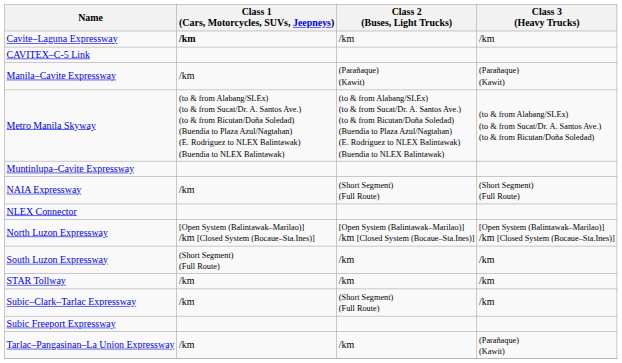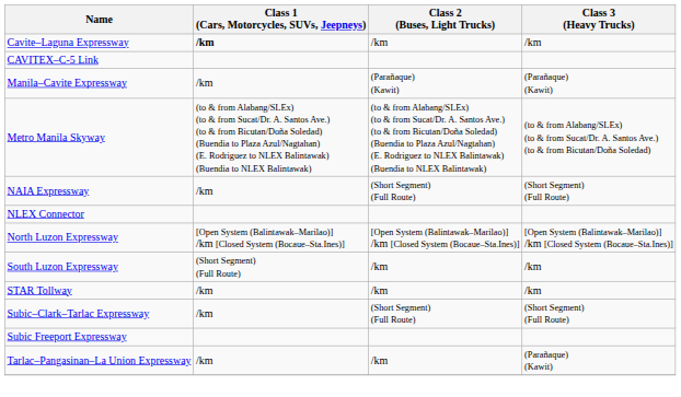 <table class="wikitable">
 <tr>
 <th>Name</th>
 <th>Class 1<br>(Cars, Motorcycles, SUVs, <a href='#'>Jeepneys</a>)</th>
 <th>Class 2<br>(Buses, Light Trucks)</th>
 <th>Class 3<br>(Heavy Trucks)</th>
 </tr>
 <tr>
 <td><a href='#'>Cavite–Laguna Expressway</a></td>
 <td><strong>/km</strong></td>
 <td>/km</td>
 <td>/km</td>
 </tr>
 <tr>
 <td><a href='#'>CAVITEX–C-5 Link</a></td>
 <td></td>
 <td></td>
 <td></td>
 </tr>
 <tr>
 <td><a href='#'>Manila–Cavite Expressway</a></td>
 <td>/km</td>
 <td> <small>(Parañaque)</small><br> <small>(Kawit)</small></td>
 <td> <small>(Parañaque)</small><br> <small>(Kawit)</small></td>
 </tr>
 <tr>
 <td><a href='#'>Metro Manila Skyway</a></td>
 <td> <small>(to & from Alabang/SLEx)</small><br> <small>(to & from Sucat/Dr. A. Santos Ave.)</small><br> <small>(to & from Bicutan/Doña Soledad)</small><br> <small>(Buendia to Plaza Azul/Nagtahan)</small><br> <small>(E. Rodriguez to NLEX Balintawak)</small><br> <small>(Buendia to NLEX Balintawak)</small></td>
 <td> <small>(to & from Alabang/SLEx)</small><br> <small>(to & from Sucat/Dr. A. Santos Ave.)</small><br> <small>(to & from Bicutan/Doña Soledad)</small><br> <small>(Buendia to Plaza Azul/Nagtahan)</small><br> <small>(E. Rodriguez to NLEX Balintawak)</small><br> <small>(Buendia to NLEX Balintawak)</small></td>
 <td> <small>(to & from Alabang/SLEx)</small><br> <small>(to & from Sucat/Dr. A. Santos Ave.)</small><br> <small>(to & from Bicutan/Doña Soledad)</small></td>
-</tr>
-<tr>
-<td><a href='#'>Muntinlupa–Cavite Expressway</a></td>
-<td></td>
-<td></td>
-<td></td>
 </tr>
 <tr>
 <td><a href='#'>NAIA Expressway</a></td>
 <td>/km</td>
 <td> <small>(Short Segment)</small><br> <small>(Full Route)</small></td>
 <td> <small>(Short Segment)</small><br> <small>(Full Route)</small></td>
 </tr>
 <tr>
 <td><a href='#'>NLEX Connector</a></td>
 <td></td>
 <td></td>
 <td></td>
 </tr>
 <tr>
 <td><a href='#'>North Luzon Expressway</a></td>
 <td> <small>[Open System (Balintawak–Marilao)]</small><br>/km <small>[Closed System (Bocaue–Sta.Ines)]</small></td>
 <td> <small>[Open System (Balintawak–Marilao)]</small><br>/km <small>[Closed System (Bocaue–Sta.Ines)]</small></td>
 <td> <small>[Open System (Balintawak–Marilao)]</small><br>/km <small>[Closed System (Bocaue–Sta.Ines)]</small></td>
 </tr>
 <tr>
 <td><a href='#'>South Luzon Expressway</a></td>
 <td> <small>(Short Segment)</small><br> <small>(Full Route)</small></td>
 <td>/km</td>
 <td>/km</td>
 </tr>
 <tr>
 <td><a href='#'>STAR Tollway</a></td>
 <td>/km</td>
 <td>/km</td>
 <td>/km</td>
 </tr>
 <tr>
 <td><a href='#'>Subic–Clark–Tarlac Expressway</a></td>
 <td>/km</td>
 <td> <small>(Short Segment)</small><br> <small>(Full Route)</small></td>
-<td>/km</td>
+<td> <small>(Short Segment)</small><br> <small>(Full Route)</small></td>
 </tr>
 <tr>
 <td><a href='#'>Subic Freeport Expressway</a></td>
 <td></td>
 <td></td>
 <td></td>
 </tr>
 <tr>
 <td><a href='#'>Tarlac–Pangasinan–La Union Expressway</a></td>
 <td>/km</td>
 <td>/km</td>
 <td> <small>(Parañaque)</small><br> <small>(Kawit)</small></td>
 </tr>
 <tr>
 </tr>
 </table>
